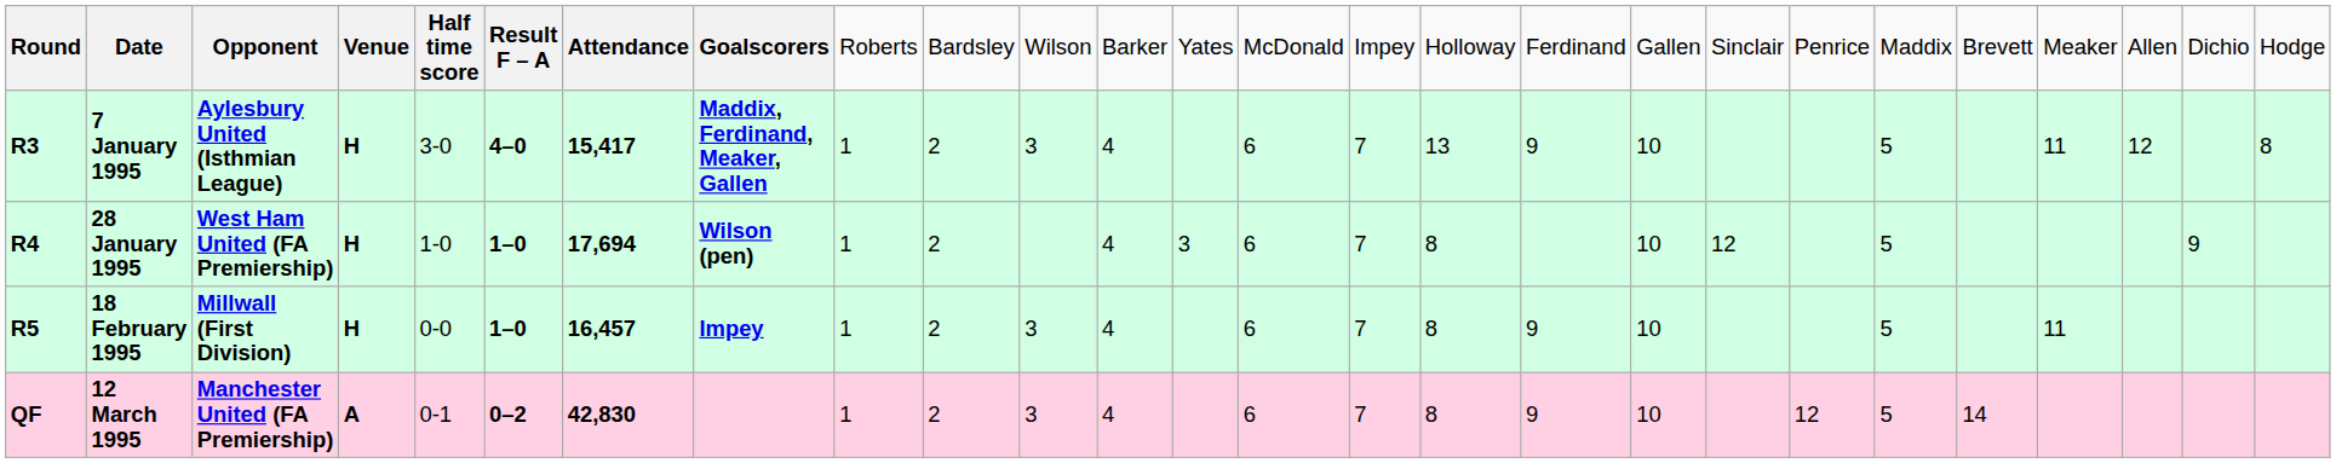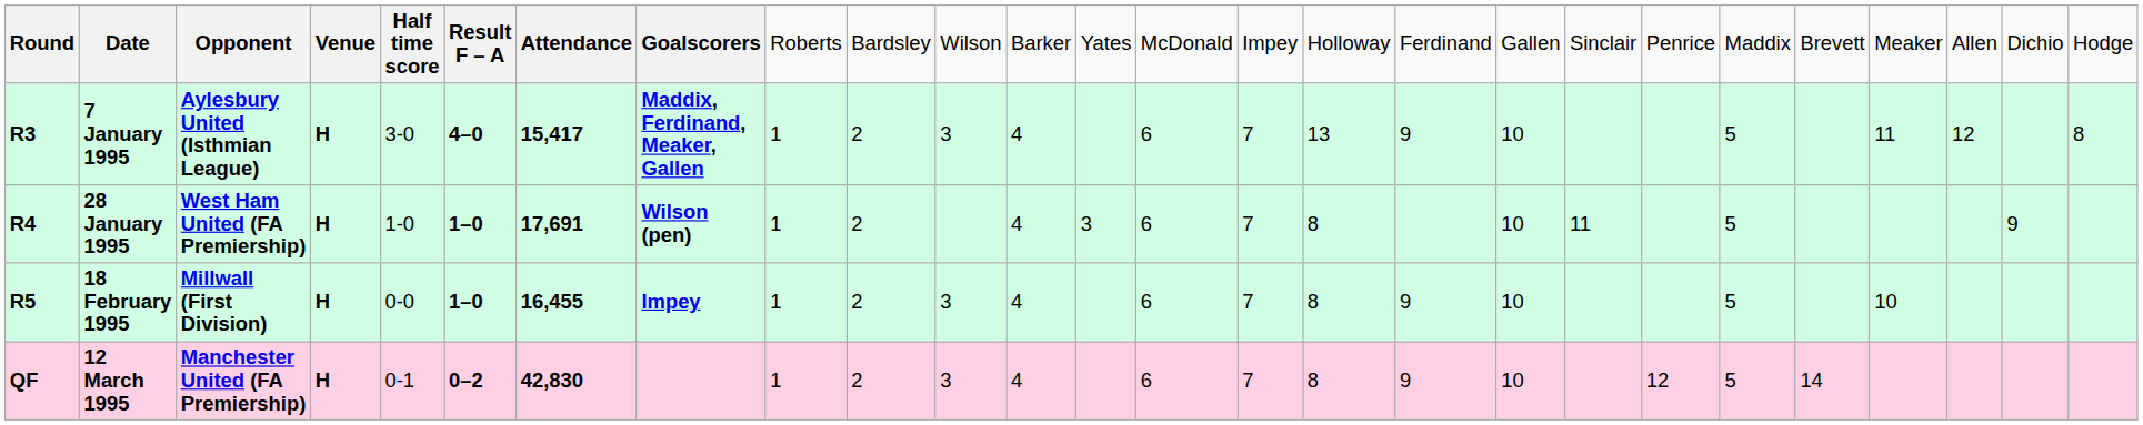 <table class="wikitable">
 <tr>
 <th><strong>Round</strong></th>
 <th><strong>Date</strong></th>
 <th><strong>Opponent</strong></th>
 <th><strong>Venue</strong></th>
 <th><strong>Half time score</strong></th>
 <th><strong>Result</strong><br><strong>F – A</strong></th>
 <th><strong>Attendance</strong></th>
 <th><strong>Goalscorers</strong></th>
 <td>Roberts</td>
 <td>Bardsley</td>
 <td>Wilson</td>
 <td>Barker</td>
 <td>Yates</td>
 <td>McDonald</td>
 <td>Impey</td>
 <td>Holloway</td>
 <td>Ferdinand</td>
 <td>Gallen</td>
 <td>Sinclair</td>
 <td>Penrice</td>
 <td>Maddix</td>
 <td>Brevett</td>
 <td>Meaker</td>
 <td>Allen</td>
 <td>Dichio</td>
 <td>Hodge</td>
 </tr>
 <tr style="background-color: #d0ffe3;">
 <td><strong>R3</strong></td>
 <td><strong>7 January 1995</strong></td>
 <td><strong><a href='#'>Aylesbury United</a> (Isthmian League)</strong></td>
 <td><strong>H</strong></td>
 <td>3-0</td>
 <td><strong>4–0</strong></td>
 <td><strong>15,417</strong></td>
 <td><strong><a href='#'>Maddix</a>, <a href='#'>Ferdinand</a>, <a href='#'>Meaker</a>, <a href='#'>Gallen</a></strong></td>
 <td>1</td>
 <td>2</td>
 <td>3</td>
 <td>4</td>
 <td></td>
 <td>6</td>
 <td>7</td>
 <td>13</td>
 <td>9</td>
 <td>10</td>
 <td></td>
 <td></td>
 <td>5</td>
 <td></td>
 <td>11</td>
 <td>12</td>
 <td></td>
 <td>8</td>
 </tr>
 <tr style="background-color: #d0ffe3;">
 <td><strong>R4</strong></td>
 <td><strong>28 January 1995</strong></td>
 <td><strong><a href='#'>West Ham United</a> (FA Premiership)</strong></td>
 <td><strong>H</strong></td>
 <td>1-0</td>
 <td><strong>1–0</strong></td>
-<td><strong>17,694</strong></td>
+<td><strong>17,691</strong></td>
 <td><strong><a href='#'>Wilson</a> (pen)</strong></td>
 <td>1</td>
 <td>2</td>
 <td></td>
 <td>4</td>
 <td>3</td>
 <td>6</td>
 <td>7</td>
 <td>8</td>
 <td></td>
 <td>10</td>
-<td>12</td>
+<td>11</td>
 <td></td>
 <td>5</td>
 <td></td>
 <td></td>
 <td></td>
 <td>9</td>
 <td></td>
 </tr>
 <tr style="background-color: #d0ffe3;">
 <td><strong>R5</strong></td>
 <td><strong>18 February 1995</strong></td>
 <td><strong><a href='#'>Millwall</a> (First Division)</strong></td>
 <td><strong>H</strong></td>
 <td>0-0</td>
 <td><strong>1–0</strong></td>
-<td><strong>16,457</strong></td>
+<td><strong>16,455</strong></td>
 <td><a href='#'><strong>Impey</strong></a></td>
 <td>1</td>
 <td>2</td>
 <td>3</td>
 <td>4</td>
 <td></td>
 <td>6</td>
 <td>7</td>
 <td>8</td>
 <td>9</td>
 <td>10</td>
 <td></td>
 <td></td>
 <td>5</td>
 <td></td>
-<td>11</td>
+<td>10</td>
 <td></td>
 <td></td>
 <td></td>
 </tr>
 <tr style="background-color: #ffd0e3;">
 <td><strong>QF</strong></td>
 <td><strong>12 March 1995</strong></td>
 <td><strong><a href='#'>Manchester United</a> (FA Premiership)</strong></td>
-<td><strong>A</strong></td>
+<td><strong>H</strong></td>
 <td>0-1</td>
 <td><strong>0–2</strong></td>
 <td><strong>42,830</strong></td>
 <td></td>
 <td>1</td>
 <td>2</td>
 <td>3</td>
 <td>4</td>
 <td></td>
 <td>6</td>
 <td>7</td>
 <td>8</td>
 <td>9</td>
 <td>10</td>
 <td></td>
 <td>12</td>
 <td>5</td>
 <td>14</td>
 <td></td>
 <td></td>
 <td></td>
 <td></td>
 </tr>
 </table>
